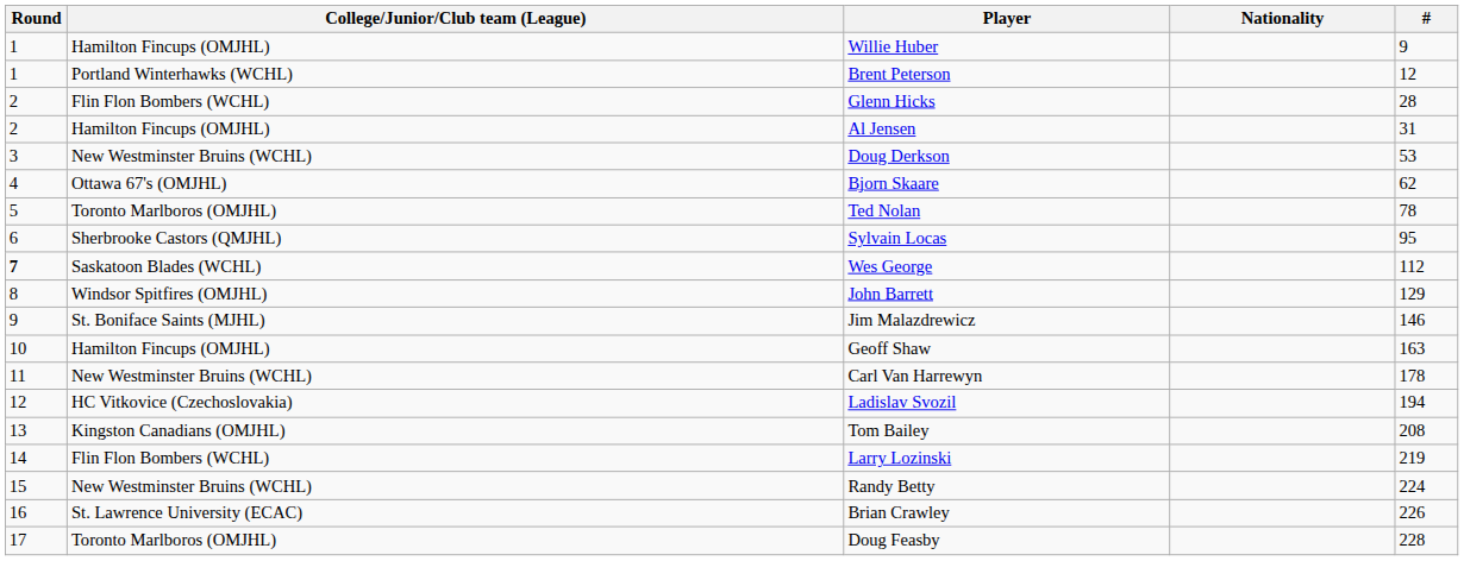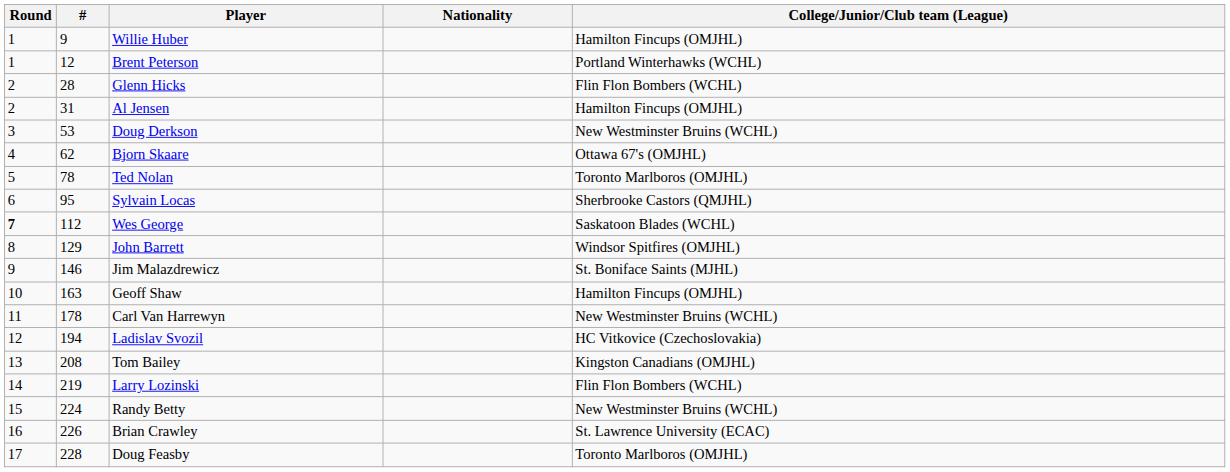 <table class="wikitable">
 <tr align="center">
 <th bgcolor="#DDDDFF" width="4.0%">Round</th>
-<th bgcolor="#DDDDFF" width="50.0%">College/Junior/Club team (League)</th>
+<th bgcolor="#DDDDFF" width="4.0%">#</th>
 <th bgcolor="#DDDDFF" width="21.0%">Player</th>
 <th bgcolor="#DDDDFF" width="14.5%">Nationality</th>
-<th bgcolor="#DDDDFF" width="4.0%">#</th>
+<th bgcolor="#DDDDFF" width="50.0%">College/Junior/Club team (League)</th>
 </tr>
 <tr>
 <td>1</td>
-<td>Hamilton Fincups (OMJHL)</td>
+<td>9</td>
 <td><a href='#'>Willie Huber</a></td>
 <td></td>
-<td>9</td>
+<td>Hamilton Fincups (OMJHL)</td>
 </tr>
 <tr>
 <td>1</td>
-<td>Portland Winterhawks (WCHL)</td>
+<td>12</td>
 <td><a href='#'>Brent Peterson</a></td>
 <td></td>
-<td>12</td>
+<td>Portland Winterhawks (WCHL)</td>
 </tr>
 <tr>
 <td>2</td>
-<td>Flin Flon Bombers (WCHL)</td>
+<td>28</td>
 <td><a href='#'>Glenn Hicks</a></td>
 <td></td>
-<td>28</td>
+<td>Flin Flon Bombers (WCHL)</td>
 </tr>
 <tr>
 <td>2</td>
-<td>Hamilton Fincups (OMJHL)</td>
+<td>31</td>
 <td><a href='#'>Al Jensen</a></td>
 <td></td>
-<td>31</td>
+<td>Hamilton Fincups (OMJHL)</td>
 </tr>
 <tr>
 <td>3</td>
-<td>New Westminster Bruins (WCHL)</td>
+<td>53</td>
 <td><a href='#'>Doug Derkson</a></td>
 <td></td>
-<td>53</td>
+<td>New Westminster Bruins (WCHL)</td>
 </tr>
 <tr>
 <td>4</td>
-<td>Ottawa 67's (OMJHL)</td>
+<td>62</td>
 <td><a href='#'>Bjorn Skaare</a></td>
 <td></td>
-<td>62</td>
+<td>Ottawa 67's (OMJHL)</td>
 </tr>
 <tr>
 <td>5</td>
-<td>Toronto Marlboros (OMJHL)</td>
+<td>78</td>
 <td><a href='#'>Ted Nolan</a></td>
 <td></td>
-<td>78</td>
+<td>Toronto Marlboros (OMJHL)</td>
 </tr>
 <tr>
 <td>6</td>
-<td>Sherbrooke Castors (QMJHL)</td>
+<td>95</td>
 <td><a href='#'>Sylvain Locas</a></td>
 <td></td>
-<td>95</td>
+<td>Sherbrooke Castors (QMJHL)</td>
 </tr>
 <tr>
 <td><strong>7</strong></td>
-<td>Saskatoon Blades (WCHL)</td>
+<td>112</td>
 <td><a href='#'>Wes George</a></td>
 <td></td>
-<td>112</td>
+<td>Saskatoon Blades (WCHL)</td>
 </tr>
 <tr>
 <td>8</td>
-<td>Windsor Spitfires (OMJHL)</td>
+<td>129</td>
 <td><a href='#'>John Barrett</a></td>
 <td></td>
-<td>129</td>
+<td>Windsor Spitfires (OMJHL)</td>
 </tr>
 <tr>
 <td>9</td>
-<td>St. Boniface Saints (MJHL)</td>
+<td>146</td>
 <td>Jim Malazdrewicz</td>
 <td></td>
-<td>146</td>
+<td>St. Boniface Saints (MJHL)</td>
 </tr>
 <tr>
 <td>10</td>
-<td>Hamilton Fincups (OMJHL)</td>
+<td>163</td>
 <td>Geoff Shaw</td>
 <td></td>
-<td>163</td>
+<td>Hamilton Fincups (OMJHL)</td>
 </tr>
 <tr>
 <td>11</td>
-<td>New Westminster Bruins (WCHL)</td>
+<td>178</td>
 <td>Carl Van Harrewyn</td>
 <td></td>
-<td>178</td>
+<td>New Westminster Bruins (WCHL)</td>
 </tr>
 <tr>
 <td>12</td>
-<td>HC Vitkovice (Czechoslovakia)</td>
+<td>194</td>
 <td><a href='#'>Ladislav Svozil</a></td>
 <td></td>
-<td>194</td>
+<td>HC Vitkovice (Czechoslovakia)</td>
 </tr>
 <tr>
 <td>13</td>
-<td>Kingston Canadians (OMJHL)</td>
+<td>208</td>
 <td>Tom Bailey</td>
 <td></td>
-<td>208</td>
+<td>Kingston Canadians (OMJHL)</td>
 </tr>
 <tr>
 <td>14</td>
-<td>Flin Flon Bombers (WCHL)</td>
+<td>219</td>
 <td><a href='#'>Larry Lozinski</a></td>
 <td></td>
-<td>219</td>
+<td>Flin Flon Bombers (WCHL)</td>
 </tr>
 <tr>
 <td>15</td>
-<td>New Westminster Bruins (WCHL)</td>
+<td>224</td>
 <td>Randy Betty</td>
 <td></td>
-<td>224</td>
+<td>New Westminster Bruins (WCHL)</td>
 </tr>
 <tr>
 <td>16</td>
-<td>St. Lawrence University (ECAC)</td>
+<td>226</td>
 <td>Brian Crawley</td>
 <td></td>
-<td>226</td>
+<td>St. Lawrence University (ECAC)</td>
 </tr>
 <tr>
 <td>17</td>
-<td>Toronto Marlboros (OMJHL)</td>
+<td>228</td>
 <td>Doug Feasby</td>
 <td></td>
-<td>228</td>
+<td>Toronto Marlboros (OMJHL)</td>
 </tr>
 </table>
